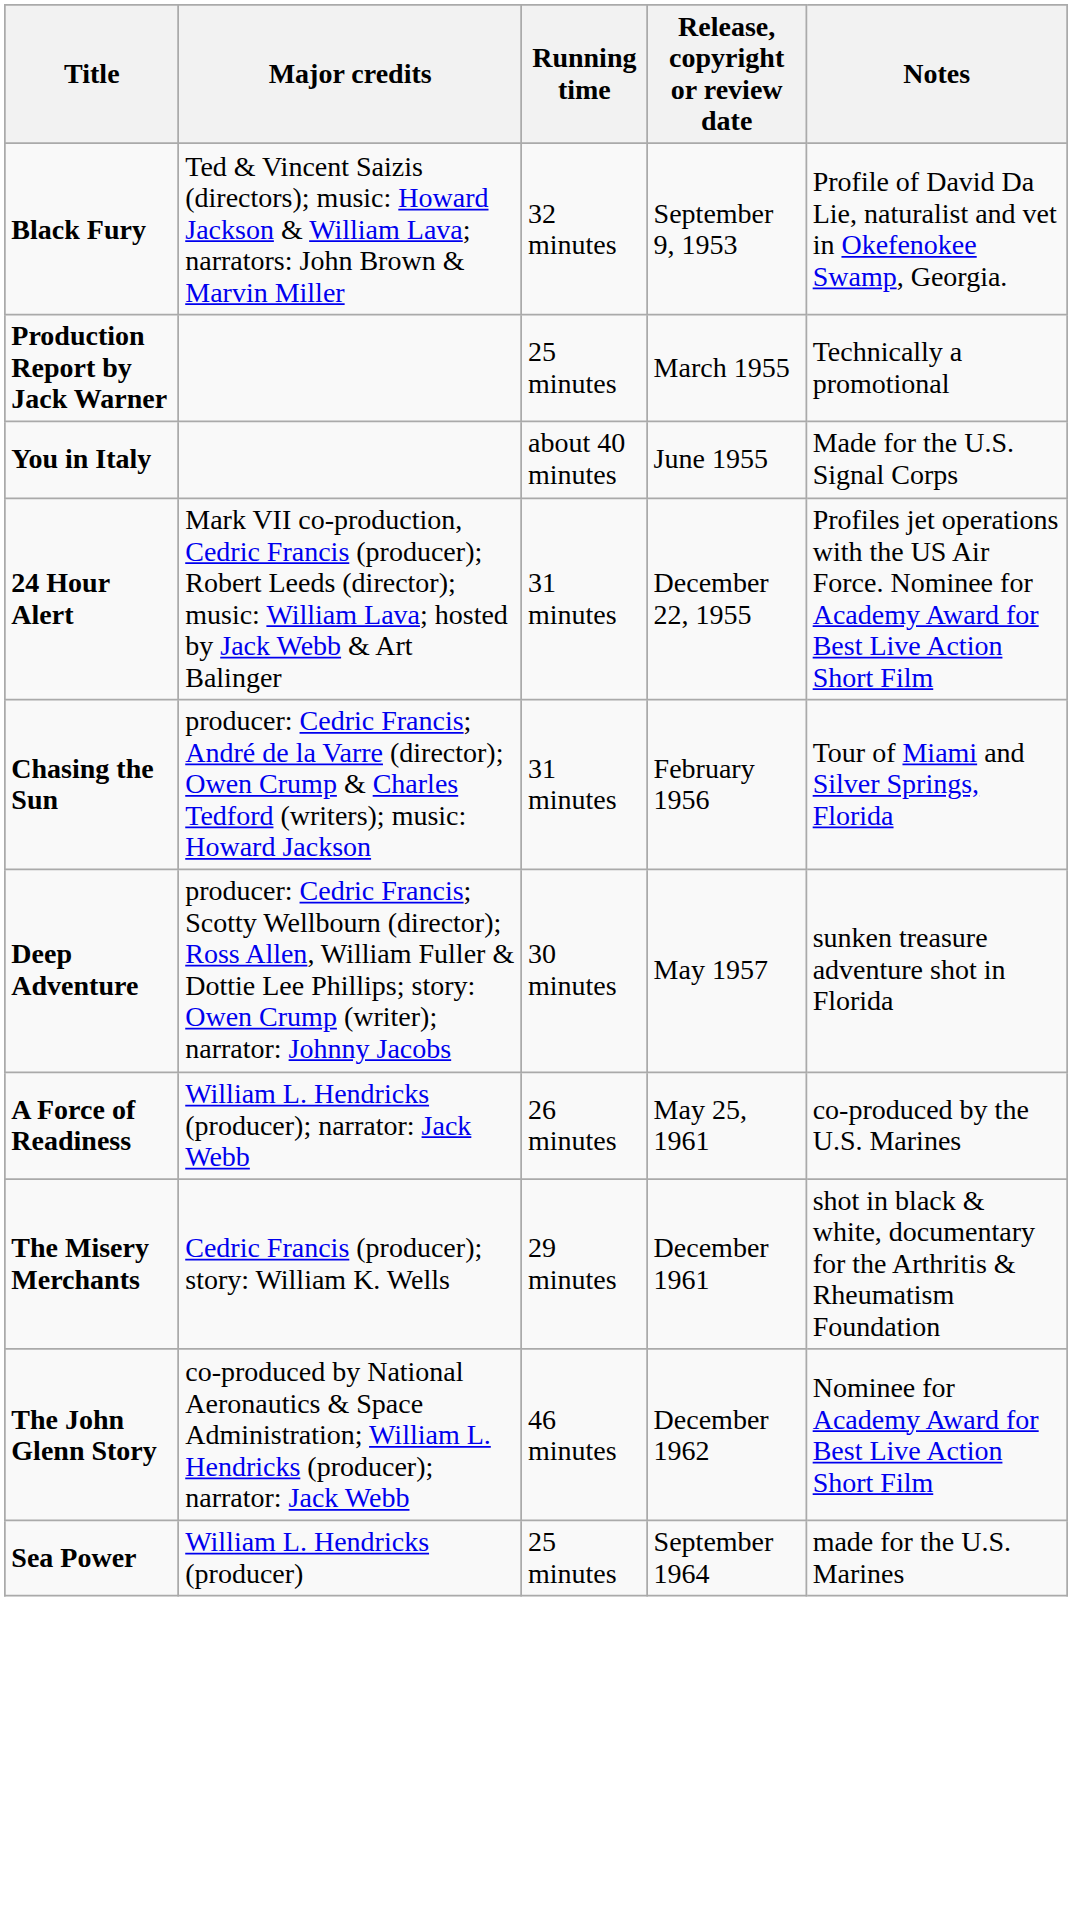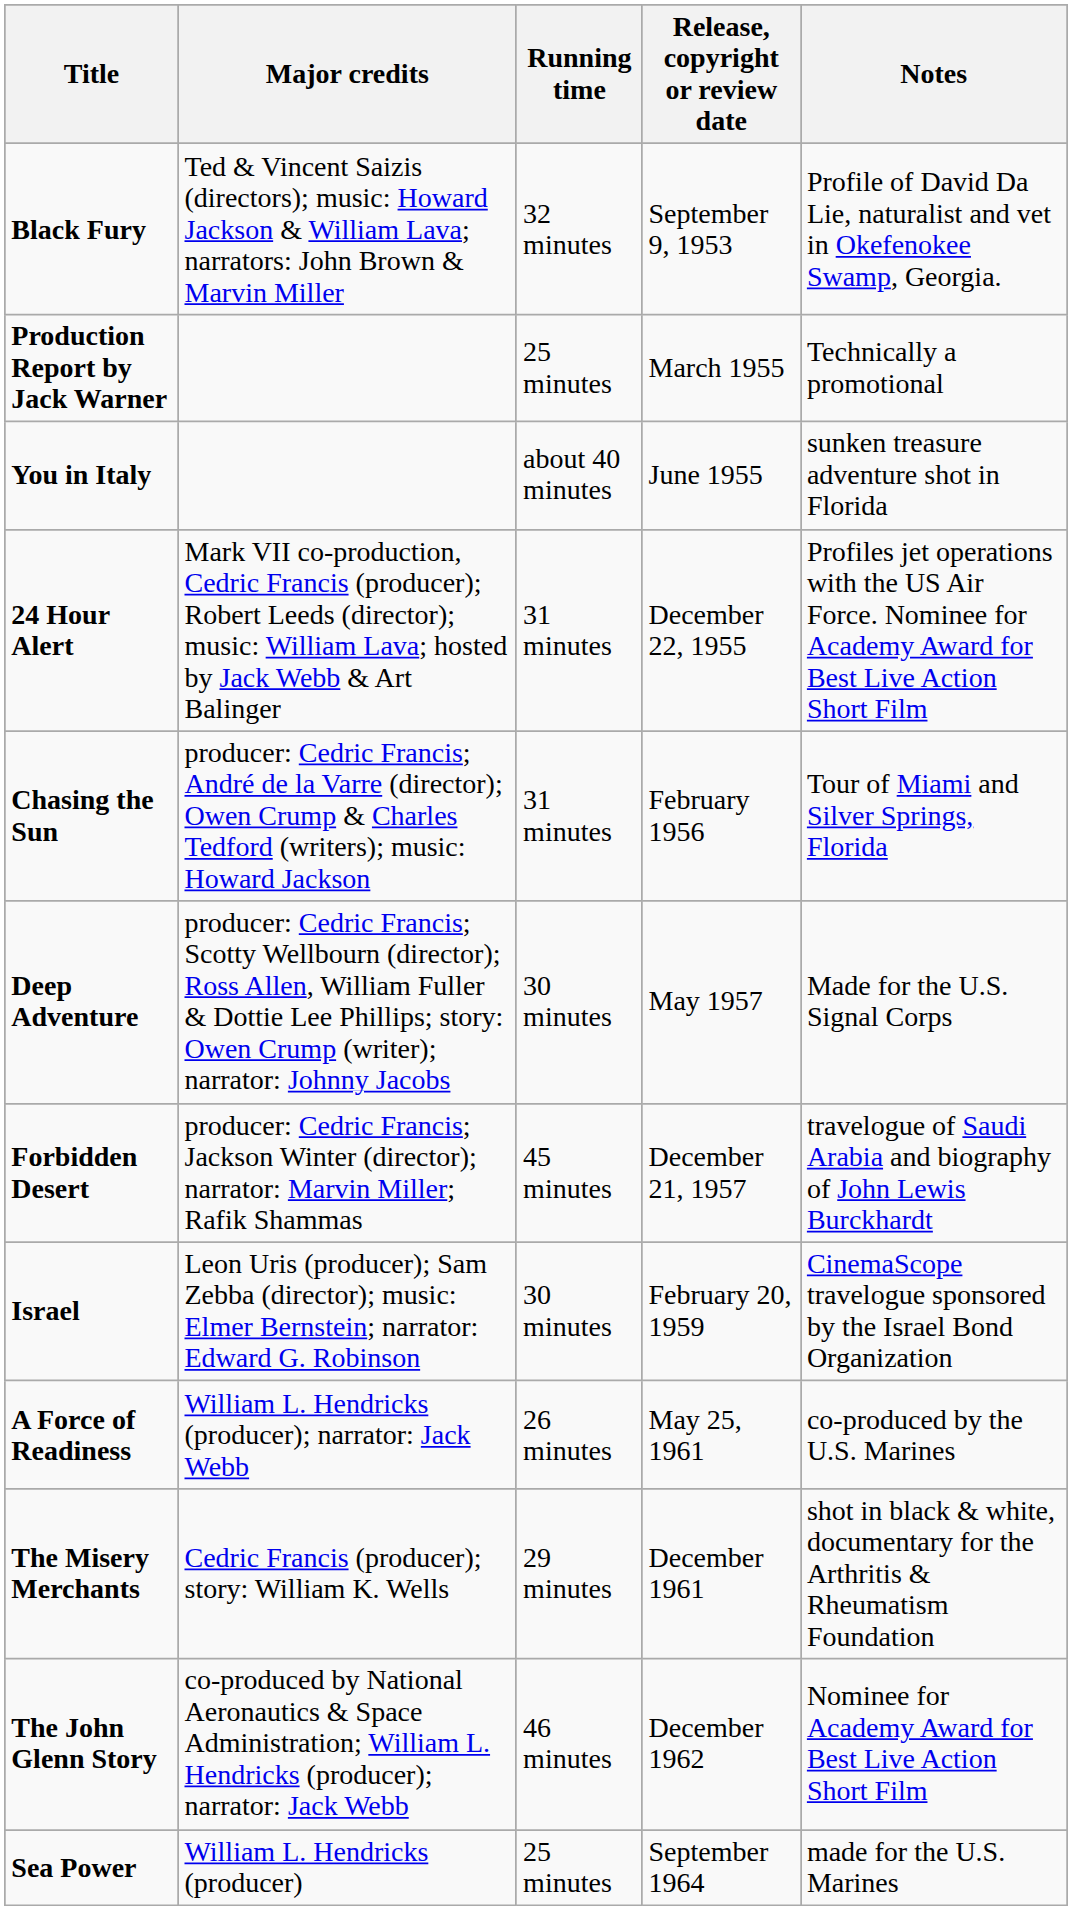 <table class="wikitable sortable" border="1">
 <tr>
 <th>Title</th>
 <th>Major credits</th>
 <th>Running time</th>
 <th>Release, copyright or review date</th>
 <th>Notes</th>
 </tr>
 <tr>
 <td><strong>Black Fury</strong></td>
 <td>Ted & Vincent Saizis (directors); music: <a href='#'>Howard Jackson</a> & <a href='#'>William Lava</a>; narrators: John Brown & <a href='#'>Marvin Miller</a></td>
 <td>32 minutes</td>
 <td>September 9, 1953</td>
 <td>Profile of David Da Lie, naturalist and vet in <a href='#'>Okefenokee Swamp</a>, Georgia.</td>
 </tr>
 <tr>
 <td><strong>Production Report by Jack Warner</strong></td>
 <td></td>
 <td>25 minutes</td>
 <td>March 1955</td>
 <td>Technically a promotional</td>
 </tr>
 <tr>
 <td><strong>You in Italy</strong></td>
 <td></td>
 <td>about 40 minutes </td>
 <td>June 1955</td>
-<td>Made for the U.S. Signal Corps</td>
+<td>sunken treasure adventure shot in Florida</td>
 </tr>
 <tr>
 <td><strong>24 Hour Alert</strong></td>
 <td>Mark VII co-production, <a href='#'>Cedric Francis</a> (producer); Robert Leeds (director); music: <a href='#'>William Lava</a>; hosted by <a href='#'>Jack Webb</a> & Art Balinger</td>
 <td>31 minutes</td>
 <td>December 22, 1955</td>
 <td>Profiles jet operations with the US Air Force. Nominee for <a href='#'>Academy Award for Best Live Action Short Film</a></td>
 </tr>
 <tr>
 <td><strong>Chasing the Sun</strong></td>
 <td>producer: <a href='#'>Cedric Francis</a>; <a href='#'>André de la Varre</a> (director); <a href='#'>Owen Crump</a> & <a href='#'>Charles Tedford</a> (writers); music: <a href='#'>Howard Jackson</a></td>
 <td>31 minutes</td>
 <td>February 1956</td>
 <td>Tour of <a href='#'>Miami</a> and <a href='#'>Silver Springs, Florida</a></td>
 </tr>
 <tr>
 <td><strong>Deep Adventure</strong></td>
 <td>producer: <a href='#'>Cedric Francis</a>; Scotty Wellbourn (director); <a href='#'>Ross Allen</a>, William Fuller & Dottie Lee Phillips; story: <a href='#'>Owen Crump</a> (writer); narrator: <a href='#'>Johnny Jacobs</a></td>
 <td>30 minutes</td>
 <td>May 1957</td>
-<td>sunken treasure adventure shot in Florida</td>
+<td>Made for the U.S. Signal Corps</td>
+</tr>
+<tr>
+<td><strong>Forbidden Desert</strong></td>
+<td>producer: <a href='#'>Cedric Francis</a>; Jackson Winter (director); narrator: <a href='#'>Marvin Miller</a>; Rafik Shammas</td>
+<td>45 minutes</td>
+<td>December 21, 1957</td>
+<td>travelogue of <a href='#'>Saudi Arabia</a> and biography of <a href='#'>John Lewis Burckhardt</a></td>
+</tr>
+<tr>
+<td><strong>Israel</strong></td>
+<td>Leon Uris (producer); Sam Zebba (director); music: <a href='#'>Elmer Bernstein</a>; narrator: <a href='#'>Edward G. Robinson</a></td>
+<td>30 minutes</td>
+<td>February 20, 1959</td>
+<td><a href='#'>CinemaScope</a> travelogue sponsored by the Israel Bond Organization</td>
 </tr>
 <tr>
 <td><strong>A Force of Readiness</strong></td>
 <td><a href='#'>William L. Hendricks</a> (producer); narrator: <a href='#'>Jack Webb</a></td>
 <td>26 minutes</td>
 <td>May 25, 1961</td>
 <td>co-produced by the U.S. Marines</td>
 </tr>
 <tr>
 <td><strong>The Misery Merchants</strong></td>
 <td><a href='#'>Cedric Francis</a> (producer); story: William K. Wells</td>
 <td>29 minutes</td>
 <td>December 1961</td>
 <td>shot in black & white, documentary for the Arthritis & Rheumatism Foundation</td>
 </tr>
 <tr>
 <td><strong>The John Glenn Story</strong></td>
 <td>co-produced by National Aeronautics & Space Administration; <a href='#'>William L. Hendricks</a> (producer); narrator: <a href='#'>Jack Webb</a></td>
 <td>46 minutes</td>
 <td>December 1962</td>
 <td>Nominee for <a href='#'>Academy Award for Best Live Action Short Film</a></td>
 </tr>
 <tr>
 <td><strong>Sea Power</strong></td>
 <td><a href='#'>William L. Hendricks</a> (producer)</td>
 <td>25 minutes</td>
 <td>September 1964</td>
 <td>made for the U.S. Marines</td>
 </tr>
 </table>
